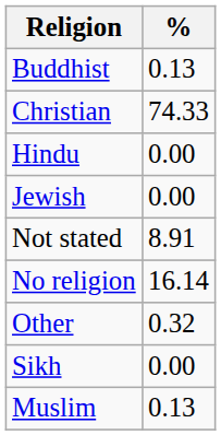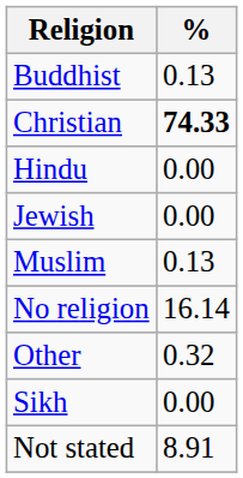 <table class="wikitable sortable" style="line-height: 1.1em; border:1px #000000;" cellspacing="0" align="right" style="margin-left: 0em; text-align:right;">
 <tr>
 <th>Religion</th>
 <th>%</th>
 </tr>
 <tr style="line-height: 1.1em">
 <td align=left><a href='#'>Buddhist</a></td>
 <td>0.13</td>
 </tr>
 <tr style="line-height: 1.1em">
 <td align=left><a href='#'>Christian</a></td>
-<td>74.33</td>
+<td><strong>74.33</strong></td>
 </tr>
 <tr style="line-height: 1.1em">
 <td align=left><a href='#'>Hindu</a></td>
 <td>0.00</td>
 </tr>
 <tr style="line-height: 1.1em">
 <td align=left><a href='#'>Jewish</a></td>
 <td>0.00</td>
 </tr>
 <tr style="line-height: 1.1em">
-<td align=left>Not stated</td>
-<td>8.91</td>
+<td align=left><a href='#'>Muslim</a></td>
+<td>0.13</td>
 </tr>
 <tr style="line-height: 1.1em">
 <td align=left><a href='#'>No religion</a></td>
 <td>16.14</td>
 </tr>
 <tr style="line-height: 1.1em">
 <td align=left><a href='#'>Other</a></td>
 <td>0.32</td>
 </tr>
 <tr style="line-height: 1.1em">
 <td align=left><a href='#'>Sikh</a></td>
 <td>0.00</td>
 </tr>
 <tr style="line-height: 1.1em">
-<td align=left><a href='#'>Muslim</a></td>
-<td>0.13</td>
+<td align=left>Not stated</td>
+<td>8.91</td>
 </tr>
 </table>
